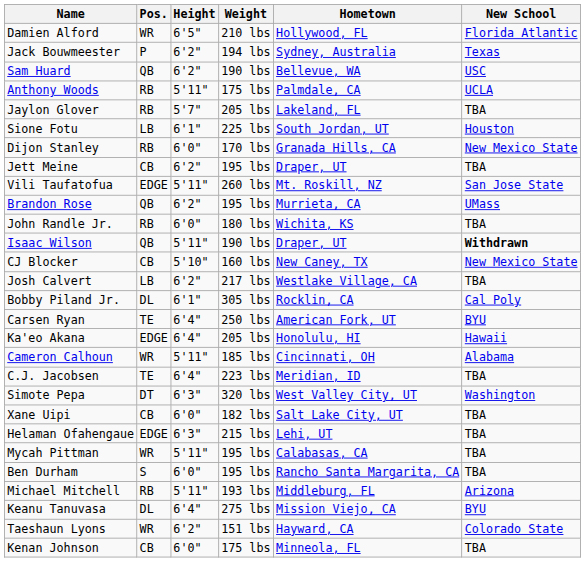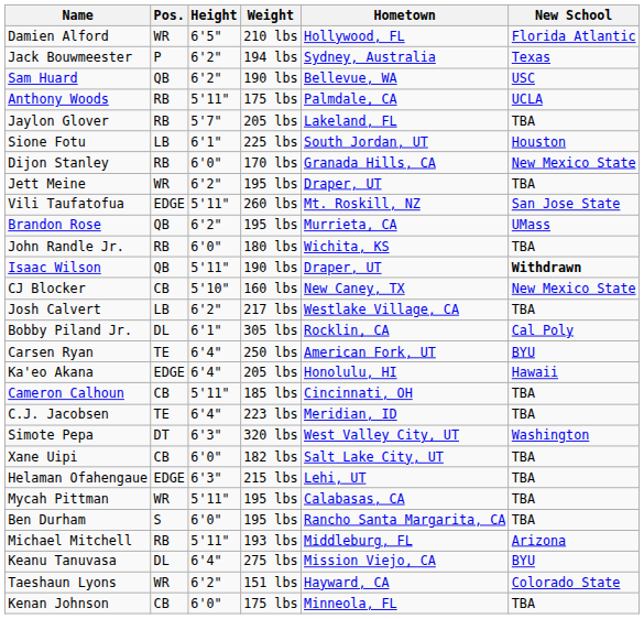 <table class="wikitable sortable">
 <tr>
 <th>Name</th>
 <th>Pos.</th>
 <th>Height</th>
 <th>Weight</th>
 <th>Hometown</th>
 <th>New School</th>
 </tr>
 <tr>
 <td>Damien Alford</td>
 <td>WR</td>
 <td>6'5"</td>
 <td>210 lbs</td>
 <td><a href='#'>Hollywood, FL</a></td>
 <td><a href='#'>Florida Atlantic</a></td>
 </tr>
 <tr>
 <td>Jack Bouwmeester</td>
 <td>P</td>
 <td>6'2"</td>
 <td>194 lbs</td>
 <td><a href='#'>Sydney, Australia</a></td>
 <td><a href='#'>Texas</a></td>
 </tr>
 <tr>
 <td><a href='#'>Sam Huard</a></td>
 <td>QB</td>
 <td>6'2"</td>
 <td>190 lbs</td>
 <td><a href='#'>Bellevue, WA</a></td>
 <td><a href='#'>USC</a></td>
 </tr>
 <tr>
 <td><a href='#'>Anthony Woods</a></td>
 <td>RB</td>
 <td>5'11"</td>
 <td>175 lbs</td>
 <td><a href='#'>Palmdale, CA</a></td>
 <td><a href='#'>UCLA</a></td>
 </tr>
 <tr>
 <td>Jaylon Glover</td>
 <td>RB</td>
 <td>5'7"</td>
 <td>205 lbs</td>
 <td><a href='#'>Lakeland, FL</a></td>
 <td>TBA</td>
 </tr>
 <tr>
 <td>Sione Fotu</td>
 <td>LB</td>
 <td>6'1"</td>
 <td>225 lbs</td>
 <td><a href='#'>South Jordan, UT</a></td>
 <td><a href='#'>Houston</a></td>
 </tr>
 <tr>
 <td>Dijon Stanley</td>
 <td>RB</td>
 <td>6'0"</td>
 <td>170 lbs</td>
 <td><a href='#'>Granada Hills, CA</a></td>
 <td><a href='#'>New Mexico State</a></td>
 </tr>
 <tr>
 <td>Jett Meine</td>
-<td>CB</td>
+<td>WR</td>
 <td>6'2"</td>
 <td>195 lbs</td>
 <td><a href='#'>Draper, UT</a></td>
 <td>TBA</td>
 </tr>
 <tr>
 <td>Vili Taufatofua</td>
 <td>EDGE</td>
 <td>5'11"</td>
 <td>260 lbs</td>
 <td><a href='#'>Mt. Roskill, NZ</a></td>
 <td><a href='#'>San Jose State</a></td>
 </tr>
 <tr>
 <td><a href='#'>Brandon Rose</a></td>
 <td>QB</td>
 <td>6'2"</td>
 <td>195 lbs</td>
 <td><a href='#'>Murrieta, CA</a></td>
 <td><a href='#'>UMass</a></td>
 </tr>
 <tr>
 <td>John Randle Jr.</td>
 <td>RB</td>
 <td>6'0"</td>
 <td>180 lbs</td>
 <td><a href='#'>Wichita, KS</a></td>
 <td>TBA</td>
 </tr>
 <tr>
 <td><a href='#'>Isaac Wilson</a></td>
 <td>QB</td>
 <td>5'11"</td>
 <td>190 lbs</td>
 <td><a href='#'>Draper, UT</a></td>
 <td><strong>Withdrawn</strong></td>
 </tr>
 <tr>
 <td>CJ Blocker</td>
 <td>CB</td>
 <td>5'10"</td>
 <td>160 lbs</td>
 <td><a href='#'>New Caney, TX</a></td>
 <td><a href='#'>New Mexico State</a></td>
 </tr>
 <tr>
 <td>Josh Calvert</td>
 <td>LB</td>
 <td>6'2"</td>
 <td>217 lbs</td>
 <td><a href='#'>Westlake Village, CA</a></td>
 <td>TBA</td>
 </tr>
 <tr>
 <td>Bobby Piland Jr.</td>
 <td>DL</td>
 <td>6'1"</td>
 <td>305 lbs</td>
 <td><a href='#'>Rocklin, CA</a></td>
 <td><a href='#'>Cal Poly</a></td>
 </tr>
 <tr>
 <td>Carsen Ryan</td>
 <td>TE</td>
 <td>6'4"</td>
 <td>250 lbs</td>
 <td><a href='#'>American Fork, UT</a></td>
 <td><a href='#'>BYU</a></td>
 </tr>
 <tr>
 <td>Ka'eo Akana</td>
 <td>EDGE</td>
 <td>6'4"</td>
 <td>205 lbs</td>
 <td><a href='#'>Honolulu, HI</a></td>
 <td><a href='#'>Hawaii</a></td>
 </tr>
 <tr>
 <td><a href='#'>Cameron Calhoun</a></td>
-<td>WR</td>
+<td>CB</td>
 <td>5'11"</td>
 <td>185 lbs</td>
 <td><a href='#'>Cincinnati, OH</a></td>
-<td><a href='#'>Alabama</a></td>
+<td>TBA</td>
 </tr>
 <tr>
 <td>C.J. Jacobsen</td>
 <td>TE</td>
 <td>6'4"</td>
 <td>223 lbs</td>
 <td><a href='#'>Meridian, ID</a></td>
 <td>TBA</td>
 </tr>
 <tr>
 <td>Simote Pepa</td>
 <td>DT</td>
 <td>6'3"</td>
 <td>320 lbs</td>
 <td><a href='#'>West Valley City, UT</a></td>
 <td><a href='#'>Washington</a></td>
 </tr>
 <tr>
 <td>Xane Uipi</td>
 <td>CB</td>
 <td>6'0"</td>
 <td>182 lbs</td>
 <td><a href='#'>Salt Lake City, UT</a></td>
 <td>TBA</td>
 </tr>
 <tr>
 <td>Helaman Ofahengaue</td>
 <td>EDGE</td>
 <td>6'3"</td>
 <td>215 lbs</td>
 <td><a href='#'>Lehi, UT</a></td>
 <td>TBA</td>
 </tr>
 <tr>
 <td>Mycah Pittman</td>
 <td>WR</td>
 <td>5'11"</td>
 <td>195 lbs</td>
 <td><a href='#'>Calabasas, CA</a></td>
 <td>TBA</td>
 </tr>
 <tr>
 <td>Ben Durham</td>
 <td>S</td>
 <td>6'0"</td>
 <td>195 lbs</td>
 <td><a href='#'>Rancho Santa Margarita, CA</a></td>
 <td>TBA</td>
 </tr>
 <tr>
 <td>Michael Mitchell</td>
 <td>RB</td>
 <td>5'11"</td>
 <td>193 lbs</td>
 <td><a href='#'>Middleburg, FL</a></td>
 <td><a href='#'>Arizona</a></td>
 </tr>
 <tr>
 <td>Keanu Tanuvasa</td>
 <td>DL</td>
 <td>6'4"</td>
 <td>275 lbs</td>
 <td><a href='#'>Mission Viejo, CA</a></td>
 <td><a href='#'>BYU</a></td>
 </tr>
 <tr>
 <td>Taeshaun Lyons</td>
 <td>WR</td>
 <td>6'2"</td>
 <td>151 lbs</td>
 <td><a href='#'>Hayward, CA</a></td>
 <td><a href='#'>Colorado State</a></td>
 </tr>
 <tr>
 <td>Kenan Johnson</td>
 <td>CB</td>
 <td>6'0"</td>
 <td>175 lbs</td>
 <td><a href='#'>Minneola, FL</a></td>
 <td>TBA</td>
 </tr>
 </table>
